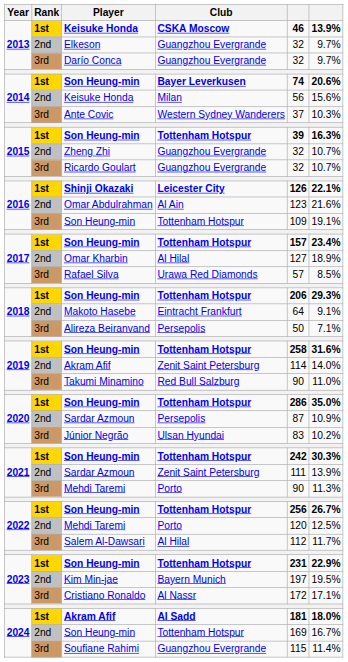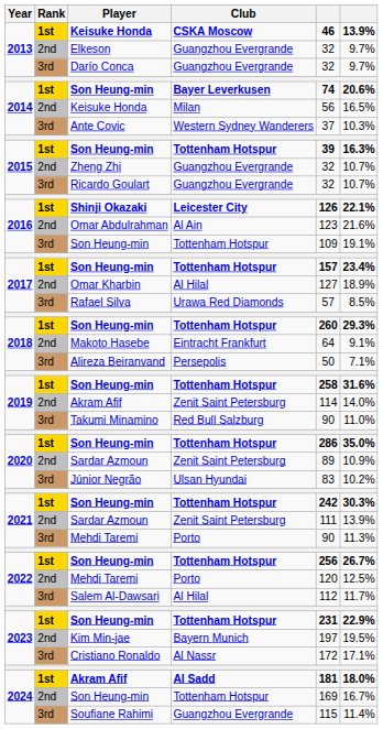 <table class="wikitable">
 <tr>
 <th>Year</th>
 <th>Rank</th>
 <th>Player</th>
 <th>Club</th>
 <th></th>
 <th></th>
 </tr>
 <tr>
 <td align="center" rowspan="3"><strong><a href='#'>2013</a></strong></td>
 <td scope=col style="background-color: gold"><strong>1st</strong></td>
 <td> <strong><a href='#'>Keisuke Honda</a></strong></td>
 <td> <strong><a href='#'>CSKA Moscow</a></strong></td>
 <td align="center"><strong>46</strong></td>
 <td align="right"><strong>13.9%</strong></td>
 </tr>
 <tr>
 <td scope=col style="background-color: silver">2nd</td>
 <td> <a href='#'>Elkeson</a></td>
 <td> <a href='#'>Guangzhou Evergrande</a></td>
 <td align="center">32</td>
 <td align="right">9.7%</td>
 </tr>
 <tr>
 <td scope=col style="background-color: #cc9966">3rd</td>
 <td> <a href='#'>Darío Conca</a></td>
 <td> <a href='#'>Guangzhou Evergrande</a></td>
 <td align="center">32</td>
 <td align="right">9.7%</td>
 </tr>
 <tr>
 <th colspan="6"></th>
 </tr>
 <tr>
 <td align="center" rowspan="3"><strong><a href='#'>2014</a></strong></td>
 <td scope=col style="background-color: gold"><strong>1st</strong></td>
 <td> <strong><a href='#'>Son Heung-min</a></strong></td>
 <td> <strong><a href='#'>Bayer Leverkusen</a></strong></td>
 <td align="center"><strong>74</strong></td>
 <td align="right"><strong>20.6%</strong></td>
 </tr>
 <tr>
 <td scope=col style="background-color: silver">2nd</td>
 <td> <a href='#'>Keisuke Honda</a></td>
 <td> <a href='#'>Milan</a></td>
 <td align="center">56</td>
-<td align="right">15.6%</td>
+<td align="right">16.5%</td>
 </tr>
 <tr>
 <td scope=col style="background-color: #cc9966">3rd</td>
 <td> <a href='#'>Ante Covic</a></td>
 <td> <a href='#'>Western Sydney Wanderers</a></td>
 <td align="center">37</td>
 <td align="right">10.3%</td>
 </tr>
 <tr>
 <th colspan="6"></th>
 </tr>
 <tr>
 <td align="center" rowspan="3"><strong><a href='#'>2015</a></strong></td>
 <td scope=col style="background-color: gold"><strong>1st</strong></td>
 <td> <strong><a href='#'>Son Heung-min</a></strong></td>
 <td> <strong><a href='#'>Tottenham Hotspur</a></strong></td>
 <td align="center"><strong>39</strong></td>
 <td align="right"><strong>16.3%</strong></td>
 </tr>
 <tr>
 <td scope=col style="background-color: silver">2nd</td>
 <td> <a href='#'>Zheng Zhi</a></td>
 <td> <a href='#'>Guangzhou Evergrande</a></td>
 <td align="center">32</td>
 <td align="right">10.7%</td>
 </tr>
 <tr>
 <td scope=col style="background-color: #cc9966">3rd</td>
 <td> <a href='#'>Ricardo Goulart</a></td>
 <td> <a href='#'>Guangzhou Evergrande</a></td>
 <td align="center">32</td>
 <td align="right">10.7%</td>
 </tr>
 <tr>
 <th colspan="6"></th>
 </tr>
 <tr>
 <td align="center" rowspan="3"><strong><a href='#'>2016</a></strong></td>
 <td scope=col style="background-color: gold"><strong>1st</strong></td>
 <td> <strong><a href='#'>Shinji Okazaki</a></strong></td>
 <td> <strong><a href='#'>Leicester City</a></strong></td>
 <td align="center"><strong>126</strong></td>
 <td align="right"><strong>22.1%</strong></td>
 </tr>
 <tr>
 <td scope=col style="background-color: silver">2nd</td>
 <td> <a href='#'>Omar Abdulrahman</a></td>
 <td> <a href='#'>Al Ain</a></td>
 <td align="center">123</td>
 <td align="right">21.6%</td>
 </tr>
 <tr>
 <td scope=col style="background-color: #cc9966">3rd</td>
 <td> <a href='#'>Son Heung-min</a></td>
 <td> <a href='#'>Tottenham Hotspur</a></td>
 <td align="center">109</td>
 <td align="right">19.1%</td>
 </tr>
 <tr>
 <th colspan="6"></th>
 </tr>
 <tr>
 <td align="center" rowspan="3"><strong><a href='#'>2017</a></strong></td>
 <td scope=col style="background-color: gold"><strong>1st</strong></td>
 <td> <strong><a href='#'>Son Heung-min</a></strong></td>
 <td> <strong><a href='#'>Tottenham Hotspur</a></strong></td>
 <td align="center"><strong>157</strong></td>
 <td align="right"><strong>23.4%</strong></td>
 </tr>
 <tr>
 <td scope=col style="background-color: silver">2nd</td>
 <td> <a href='#'>Omar Kharbin</a></td>
 <td> <a href='#'>Al Hilal</a></td>
 <td align="center">127</td>
 <td align="right">18.9%</td>
 </tr>
 <tr>
 <td scope=col style="background-color: #cc9966">3rd</td>
 <td> <a href='#'>Rafael Silva</a></td>
 <td> <a href='#'>Urawa Red Diamonds</a></td>
 <td align="center">57</td>
 <td align="right">8.5%</td>
 </tr>
 <tr>
 <th colspan="6"></th>
 </tr>
 <tr>
 <td align="center" rowspan="3"><strong><a href='#'>2018</a></strong></td>
 <td scope=col style="background-color: gold"><strong>1st</strong></td>
 <td> <strong><a href='#'>Son Heung-min</a></strong></td>
 <td> <strong><a href='#'>Tottenham Hotspur</a></strong></td>
-<td align="center"><strong>206</strong></td>
+<td align="center"><strong>260</strong></td>
 <td align="right"><strong>29.3%</strong></td>
 </tr>
 <tr>
 <td scope=col style="background-color: silver">2nd</td>
 <td> <a href='#'>Makoto Hasebe</a></td>
 <td> <a href='#'>Eintracht Frankfurt</a></td>
 <td align="center">64</td>
 <td align="right">9.1%</td>
 </tr>
 <tr>
 <td scope=col style="background-color: #cc9966">3rd</td>
 <td> <a href='#'>Alireza Beiranvand</a></td>
 <td> <a href='#'>Persepolis</a></td>
 <td align="center">50</td>
 <td align="right">7.1%</td>
 </tr>
 <tr>
 <th colspan="6"></th>
 </tr>
 <tr>
 <td align="center" rowspan="3"><strong><a href='#'>2019</a></strong></td>
 <td scope=col style="background-color: gold"><strong>1st</strong></td>
 <td> <strong><a href='#'>Son Heung-min</a></strong></td>
 <td> <strong><a href='#'>Tottenham Hotspur</a></strong></td>
 <td align="center"><strong>258</strong></td>
 <td align="right"><strong>31.6%</strong></td>
 </tr>
 <tr>
 <td scope=col style="background-color: silver">2nd</td>
 <td> <a href='#'>Akram Afif</a></td>
 <td> <a href='#'>Zenit Saint Petersburg</a></td>
 <td align="center">114</td>
 <td align="right">14.0%</td>
 </tr>
 <tr>
 <td scope=col style="background-color: #cc9966">3rd</td>
 <td> <a href='#'>Takumi Minamino</a></td>
 <td> <a href='#'>Red Bull Salzburg</a></td>
 <td align="center">90</td>
 <td align="right">11.0%</td>
 </tr>
 <tr>
 <th colspan="6"></th>
 </tr>
 <tr>
 <td align="center" rowspan="3"><strong><a href='#'>2020</a></strong></td>
 <td scope=col style="background-color: gold"><strong>1st</strong></td>
 <td> <strong><a href='#'>Son Heung-min</a></strong></td>
 <td> <strong><a href='#'>Tottenham Hotspur</a></strong></td>
 <td align="center"><strong>286</strong></td>
 <td align="right"><strong>35.0%</strong></td>
 </tr>
 <tr>
 <td scope=col style="background-color: silver">2nd</td>
 <td> <a href='#'>Sardar Azmoun</a></td>
-<td> <a href='#'>Persepolis</a></td>
-<td align="center">87</td>
+<td> <a href='#'>Zenit Saint Petersburg</a></td>
+<td align="center">89</td>
 <td align="right">10.9%</td>
 </tr>
 <tr>
 <td scope=col style="background-color: #cc9966">3rd</td>
 <td> <a href='#'>Júnior Negrão</a></td>
 <td> <a href='#'>Ulsan Hyundai</a></td>
 <td align="center">83</td>
 <td align="right">10.2%</td>
 </tr>
 <tr>
 <th colspan="6"></th>
 </tr>
 <tr>
 <td align="center" rowspan="3"><strong><a href='#'>2021</a></strong></td>
 <td scope=col style="background-color: gold"><strong>1st</strong></td>
 <td> <strong><a href='#'>Son Heung-min</a></strong></td>
 <td> <strong><a href='#'>Tottenham Hotspur</a></strong></td>
 <td align="center"><strong>242</strong></td>
 <td align="right"><strong>30.3%</strong></td>
 </tr>
 <tr>
 <td scope=col style="background-color: silver">2nd</td>
 <td> <a href='#'>Sardar Azmoun</a></td>
 <td> <a href='#'>Zenit Saint Petersburg</a></td>
 <td align="center">111</td>
 <td align="right">13.9%</td>
 </tr>
 <tr>
 <td scope=col style="background-color: #cc9966">3rd</td>
 <td> <a href='#'>Mehdi Taremi</a></td>
 <td> <a href='#'>Porto</a></td>
 <td align="center">90</td>
 <td align="right">11.3%</td>
 </tr>
 <tr>
 <th colspan="6"></th>
 </tr>
 <tr>
 <td align="center" rowspan="3"><strong><a href='#'>2022</a></strong></td>
 <td scope=col style="background-color: gold"><strong>1st</strong></td>
 <td> <strong><a href='#'>Son Heung-min</a></strong></td>
 <td> <strong><a href='#'>Tottenham Hotspur</a></strong></td>
 <td align="center"><strong>256</strong></td>
 <td align="right"><strong>26.7%</strong></td>
 </tr>
 <tr>
 <td scope=col style="background-color: silver">2nd</td>
 <td> <a href='#'>Mehdi Taremi</a></td>
 <td> <a href='#'>Porto</a></td>
 <td align="center">120</td>
 <td align="right">12.5%</td>
 </tr>
 <tr>
 <td scope=col style="background-color: #cc9966">3rd</td>
 <td> <a href='#'>Salem Al-Dawsari</a></td>
 <td> <a href='#'>Al Hilal</a></td>
 <td align="center">112</td>
 <td align="right">11.7%</td>
 </tr>
 <tr>
 <th colspan="6"></th>
 </tr>
 <tr>
 <td align="center" rowspan="3"><strong><a href='#'>2023</a></strong></td>
 <td scope=col style="background-color: gold"><strong>1st</strong></td>
 <td> <strong><a href='#'>Son Heung-min</a></strong></td>
 <td> <strong><a href='#'>Tottenham Hotspur</a></strong></td>
 <td align="center"><strong>231</strong></td>
 <td align="right"><strong>22.9%</strong></td>
 </tr>
 <tr>
 <td scope=col style="background-color: silver">2nd</td>
 <td> <a href='#'>Kim Min-jae</a></td>
 <td> <a href='#'>Bayern Munich</a></td>
 <td align="center">197</td>
 <td align="right">19.5%</td>
 </tr>
 <tr>
 <td scope=col style="background-color: #cc9966">3rd</td>
 <td> <a href='#'>Cristiano Ronaldo</a></td>
 <td> <a href='#'>Al Nassr</a></td>
 <td align="center">172</td>
 <td align="right">17.1%</td>
 </tr>
 <tr>
 <th colspan="6"></th>
 </tr>
 <tr>
 <td align="center" rowspan="3"><strong><a href='#'>2024</a></strong></td>
 <td scope=col style="background-color: gold"><strong>1st</strong></td>
 <td> <strong><a href='#'>Akram Afif</a></strong></td>
 <td> <strong><a href='#'>Al Sadd</a></strong></td>
 <td align="center"><strong>181</strong></td>
 <td align="right"><strong>18.0%</strong></td>
 </tr>
 <tr>
 <td scope=col style="background-color: silver">2nd</td>
 <td> <a href='#'>Son Heung-min</a></td>
 <td> <a href='#'>Tottenham Hotspur</a></td>
 <td align="center">169</td>
 <td align="right">16.7%</td>
 </tr>
 <tr>
 <td scope=col style="background-color: #cc9966">3rd</td>
 <td> <a href='#'>Soufiane Rahimi</a></td>
 <td> <a href='#'>Guangzhou Evergrande</a></td>
 <td align="center">115</td>
 <td align="right">11.4%</td>
 </tr>
 </table>
